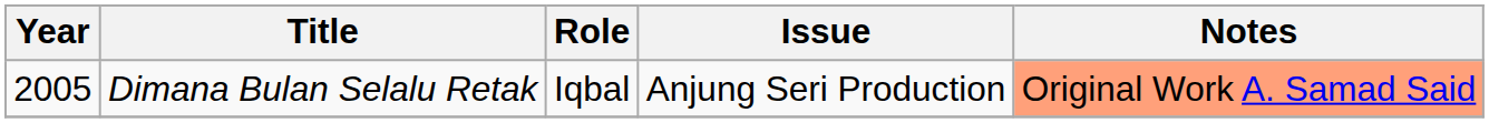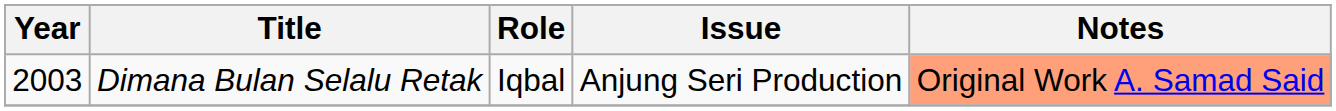 <table class="wikitable">
 <tr>
 <th>Year</th>
 <th>Title</th>
 <th>Role</th>
 <th>Issue</th>
 <th>Notes</th>
 </tr>
 <tr>
-<td>2005</td>
+<td>2003</td>
 <td><em>Dimana Bulan Selalu Retak</em></td>
 <td>Iqbal</td>
 <td>Anjung Seri Production</td>
 <td style="background: lightsalmon;">Original Work <a href='#'>A. Samad Said</a></td>
 </tr>
 <tr>
 </tr>
 </table>
